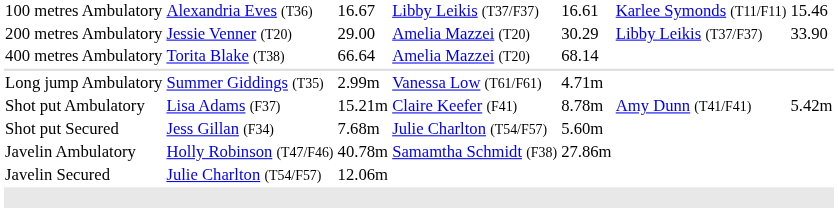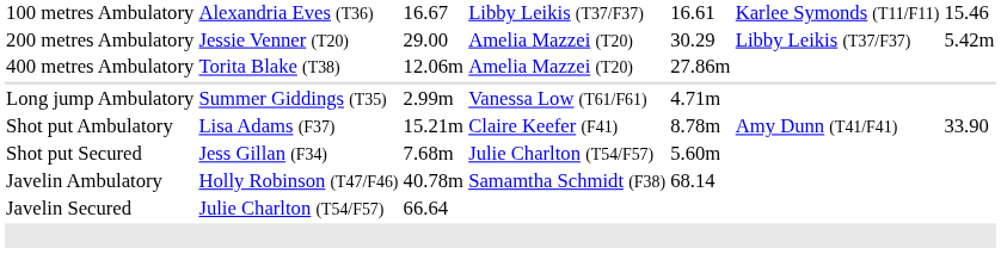 <table>
 <tr>
 <td>100 metres Ambulatory</td>
 <td align=left><a href='#'>Alexandria Eves</a> <small>(T36)</small><br> </td>
 <td>16.67</td>
 <td align=left><a href='#'>Libby Leikis</a> <small>(T37/F37)</small><br> </td>
 <td>16.61</td>
 <td align=left><a href='#'>Karlee Symonds</a> <small>(T11/F11)</small><br> </td>
 <td>15.46</td>
 </tr>
 <tr>
 <td>200 metres Ambulatory</td>
 <td align=left><a href='#'>Jessie Venner</a> <small>(T20)</small><br> </td>
 <td>29.00</td>
 <td align=left><a href='#'>Amelia Mazzei</a> <small>(T20)</small><br> </td>
 <td>30.29</td>
 <td align=left><a href='#'>Libby Leikis</a> <small>(T37/F37)</small><br> </td>
-<td>33.90</td>
+<td>5.42m</td>
 </tr>
 <tr>
 <td>400 metres Ambulatory</td>
 <td align=left><a href='#'>Torita Blake</a> <small>(T38)</small><br> </td>
-<td>66.64</td>
+<td>12.06m</td>
 <td align=left><a href='#'>Amelia Mazzei</a> <small>(T20)</small><br> </td>
-<td>68.14</td>
+<td>27.86m</td>
 <td align=left></td>
 <td></td>
 </tr>
 <tr bgcolor=#DDDDDD>
 <td colspan=8></td>
 </tr>
 <tr>
 <td>Long jump Ambulatory</td>
 <td align=left><a href='#'>Summer Giddings</a> <small>(T35)</small><br> </td>
 <td>2.99m</td>
 <td align=left><a href='#'>Vanessa Low</a> <small>(T61/F61)</small><br> </td>
 <td>4.71m</td>
 <td align=left></td>
 <td></td>
 </tr>
 <tr>
 <td>Shot put Ambulatory</td>
 <td align=left><a href='#'>Lisa Adams</a> <small>(F37)</small><br> </td>
 <td>15.21m</td>
 <td align=left><a href='#'>Claire Keefer</a> <small>(F41)</small><br> </td>
 <td>8.78m</td>
 <td align=left><a href='#'>Amy Dunn</a> <small>(T41/F41)</small><br> </td>
-<td>5.42m</td>
+<td>33.90</td>
 </tr>
 <tr>
 <td>Shot put Secured</td>
 <td align=left><a href='#'>Jess Gillan</a> <small>(F34)</small><br> </td>
 <td>7.68m</td>
 <td align=left><a href='#'>Julie Charlton</a> <small>(T54/F57)</small><br> </td>
 <td>5.60m</td>
 <td align=left></td>
 <td></td>
 </tr>
 <tr>
 <td>Javelin Ambulatory</td>
 <td align=left><a href='#'>Holly Robinson</a> <small>(T47/F46)</small><br> </td>
 <td>40.78m</td>
 <td align=left><a href='#'>Samamtha Schmidt</a> <small>(F38)</small><br> </td>
-<td>27.86m</td>
+<td>68.14</td>
 <td align=left></td>
 <td></td>
 </tr>
 <tr>
 <td>Javelin Secured</td>
 <td align=left><a href='#'>Julie Charlton</a> <small>(T54/F57)</small><br> </td>
-<td>12.06m</td>
+<td>66.64</td>
 <td align=left></td>
 <td></td>
 <td align=left></td>
 <td></td>
 </tr>
 <tr style="background:#e8e8e8;">
 <td colspan=7><br></td>
 </tr>
 </table>
